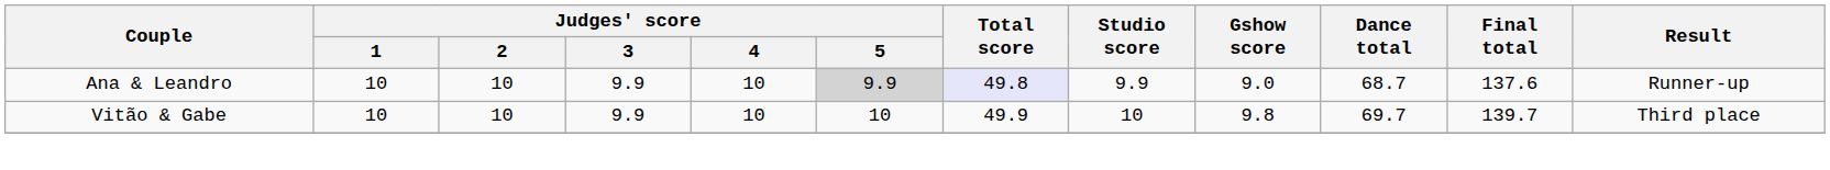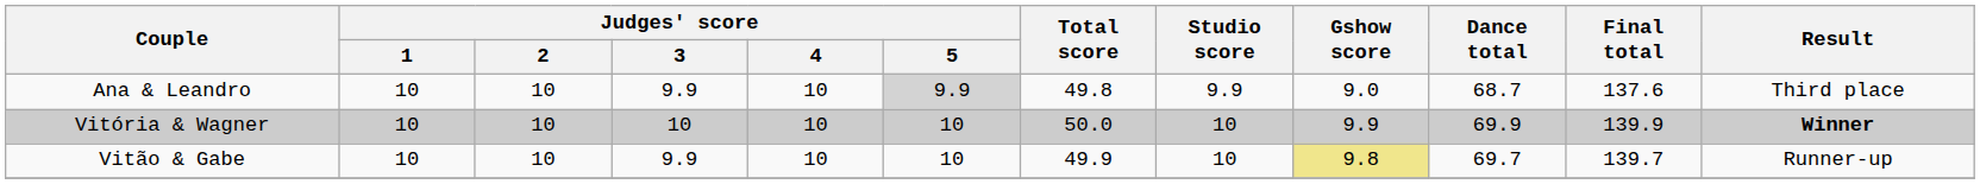 <table class="wikitable" style="font-size:100%; line-height:16px; text-align:center" width="100%">
 <tr>
 <th rowspan=2 width="11.0%">Couple</th>
 <th colspan=5 width="22.5%">Judges' score</th>
 <th rowspan=2 width="04.5%">Total<br>score</th>
 <th rowspan=2 width="04.5%">Studio<br>score</th>
 <th rowspan=2 width="04.5%">Gshow<br>score</th>
 <th rowspan=2 width="04.5%">Dance<br>total</th>
 <th rowspan=2 width="04.5%">Final<br>total</th>
 <th rowspan=2 width="09.0%">Result</th>
 </tr>
 <tr>
 <th width="04.5%">1</th>
 <th width="04.5%">2</th>
 <th width="04.5%">3</th>
 <th width="04.5%">4</th>
 <th width="04.5%">5</th>
 </tr>
 <tr>
 <td>Ana & Leandro</td>
 <td>10</td>
 <td>10</td>
 <td>9.9</td>
 <td>10</td>
 <td style="background: lightgrey;">9.9</td>
-<td style="background: lavender;">49.8</td>
+<td>49.8</td>
 <td>9.9</td>
 <td>9.0</td>
 <td>68.7</td>
 <td>137.6</td>
-<td>Runner-up</td>
+<td>Third place</td>
+</tr>
+<tr bgcolor=CCCCCC>
+<td>Vitória & Wagner</td>
+<td>10</td>
+<td>10</td>
+<td>10</td>
+<td>10</td>
+<td>10</td>
+<td>50.0</td>
+<td>10</td>
+<td>9.9</td>
+<td>69.9</td>
+<td>139.9</td>
+<td><strong>Winner</strong></td>
 </tr>
 <tr>
 <td>Vitão & Gabe</td>
 <td>10</td>
 <td>10</td>
 <td>9.9</td>
 <td>10</td>
 <td>10</td>
 <td>49.9</td>
 <td>10</td>
-<td>9.8</td>
+<td style="background: khaki;">9.8</td>
 <td>69.7</td>
 <td>139.7</td>
-<td>Third place</td>
+<td>Runner-up</td>
 </tr>
 <tr>
 </tr>
 </table>
